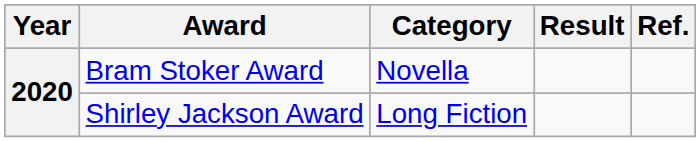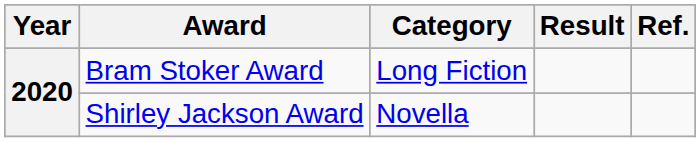 <table class="wikitable sortable">
 <tr>
 <th>Year</th>
 <th>Award</th>
 <th>Category</th>
 <th>Result</th>
 <th>Ref.</th>
 </tr>
 <tr>
 <th rowspan="2">2020</th>
 <td><a href='#'>Bram Stoker Award</a></td>
-<td><a href='#'>Novella</a></td>
+<td><a href='#'>Long Fiction</a></td>
 <td></td>
 <td></td>
 </tr>
 <tr>
 <td><a href='#'>Shirley Jackson Award</a></td>
-<td><a href='#'>Long Fiction</a></td>
+<td><a href='#'>Novella</a></td>
 <td></td>
 <td></td>
 </tr>
 </table>
